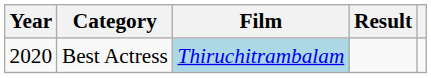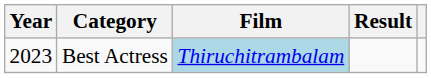 <table class="wikitable sortable plainrowheaders">
 <tr>
 <th scope="col">Year</th>
 <th scope="col">Category</th>
 <th scope="col">Film</th>
 <th scope="col">Result</th>
 <th scope="col" class="unsortable"></th>
 </tr>
 <tr>
-<td>2020</td>
+<td>2023</td>
 <td>Best Actress</td>
 <td style="background: lightblue;"><em><a href='#'>Thiruchitrambalam</a></em></td>
 <td></td>
 <td></td>
 </tr>
 </table>
